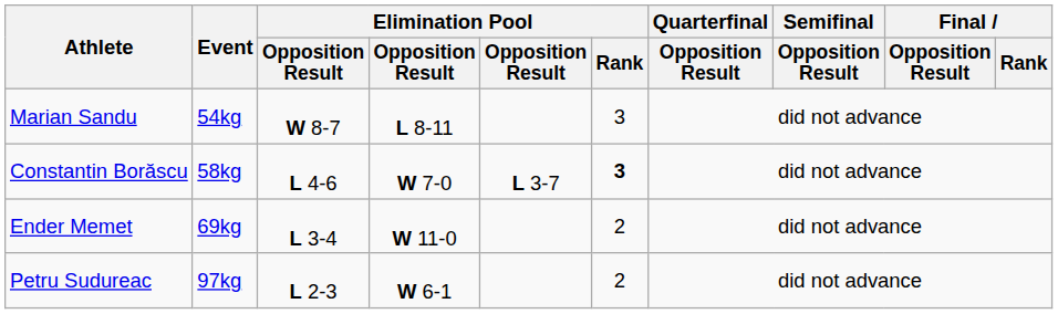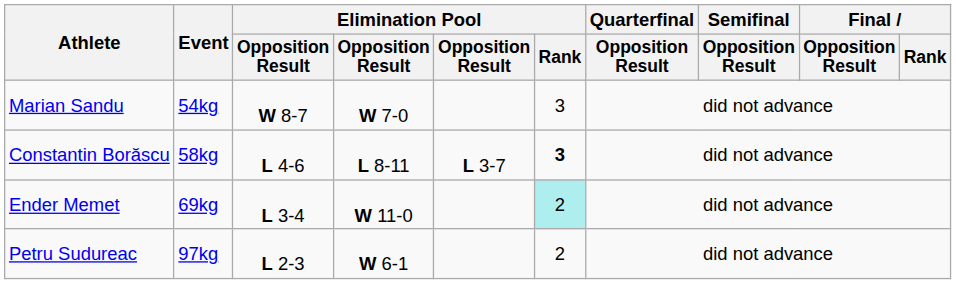 <table class="wikitable" style="font-size:90%">
 <tr>
 <th rowspan="2">Athlete</th>
 <th rowspan="2">Event</th>
 <th colspan=4>Elimination Pool</th>
 <th>Quarterfinal</th>
 <th>Semifinal</th>
 <th colspan=2>Final / </th>
 </tr>
 <tr style="font-size: 95%">
 <th>Opposition<br>Result</th>
 <th>Opposition<br>Result</th>
 <th>Opposition<br>Result</th>
 <th>Rank</th>
 <th>Opposition<br>Result</th>
 <th>Opposition<br>Result</th>
 <th>Opposition<br>Result</th>
 <th>Rank</th>
 </tr>
 <tr align=center>
 <td align=left><a href='#'>Marian Sandu</a></td>
 <td align=left><a href='#'>54kg</a></td>
 <td><br><strong>W</strong> 8-7</td>
-<td><br><strong>L</strong> 8-11</td>
+<td><br><strong>W</strong> 7-0</td>
 <td></td>
 <td>3</td>
 <td colspan=4>did not advance</td>
 </tr>
 <tr align=center>
 <td align=left><a href='#'>Constantin Borăscu</a></td>
 <td align=left><a href='#'>58kg</a></td>
 <td><br><strong>L</strong> 4-6</td>
-<td><br><strong>W</strong> 7-0</td>
+<td><br><strong>L</strong> 8-11</td>
 <td><br><strong>L</strong> 3-7</td>
 <td><strong>3</strong></td>
 <td colspan=4>did not advance</td>
 </tr>
 <tr align=center>
 <td align=left><a href='#'>Ender Memet</a></td>
 <td align=left><a href='#'>69kg</a></td>
 <td><br><strong>L</strong> 3-4</td>
 <td><br><strong>W</strong> 11-0</td>
 <td></td>
-<td>2</td>
+<td style="background: paleturquoise;">2</td>
 <td colspan=4>did not advance</td>
 </tr>
 <tr align=center>
 <td align=left><a href='#'>Petru Sudureac</a></td>
 <td align=left><a href='#'>97kg</a></td>
 <td><br><strong>L</strong> 2-3</td>
 <td><br><strong>W</strong> 6-1</td>
 <td></td>
 <td>2</td>
 <td colspan=4>did not advance</td>
 </tr>
 </table>
